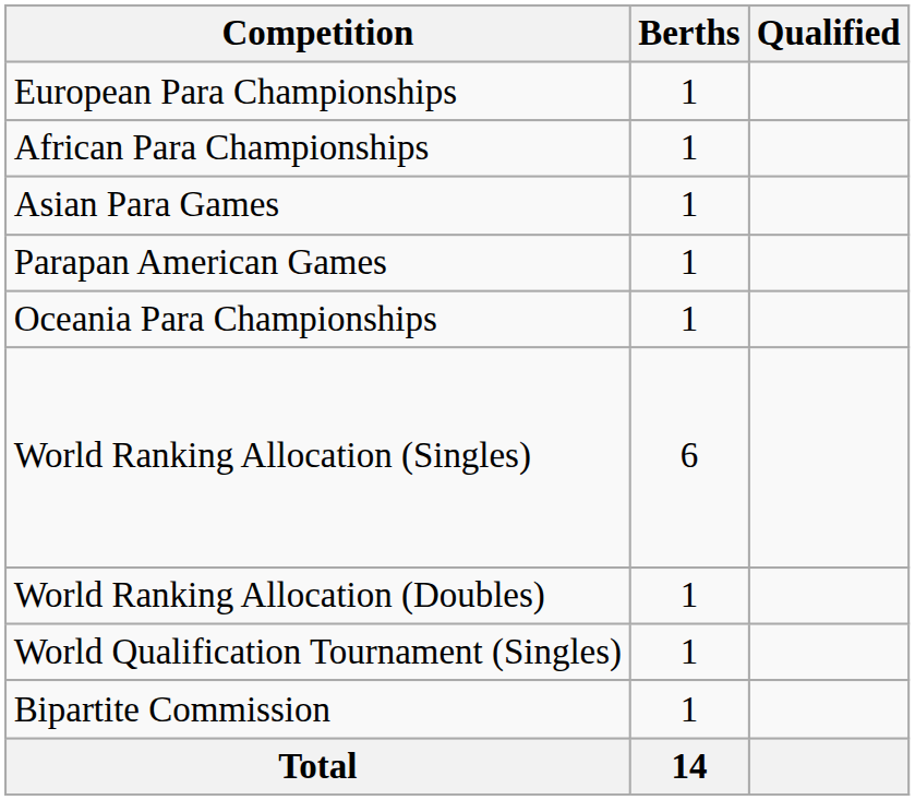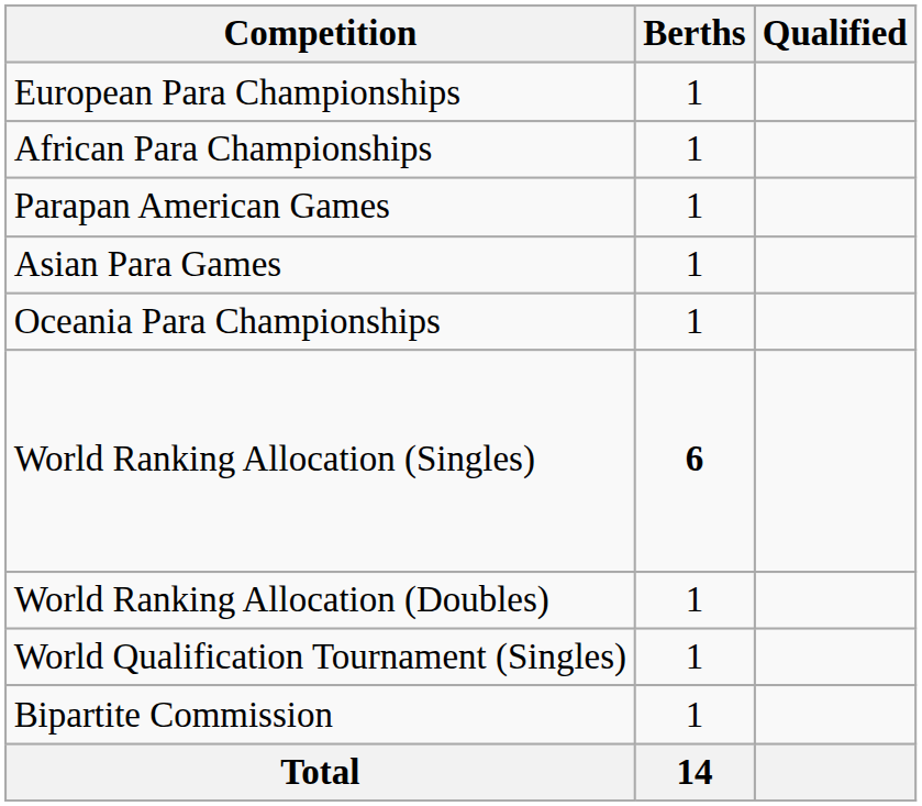 <table class="wikitable">
 <tr>
 <th>Competition</th>
 <th>Berths</th>
 <th>Qualified</th>
 </tr>
 <tr>
 <td>European Para Championships</td>
 <td align=center>1</td>
 <td></td>
 </tr>
 <tr>
 <td>African Para Championships</td>
 <td align=center>1</td>
 <td></td>
 </tr>
 <tr>
-<td>Asian Para Games</td>
+<td>Parapan American Games</td>
 <td align=center>1</td>
 <td></td>
 </tr>
 <tr>
-<td>Parapan American Games</td>
+<td>Asian Para Games</td>
 <td align=center>1</td>
 <td></td>
 </tr>
 <tr>
 <td>Oceania Para Championships</td>
 <td align=center>1</td>
 <td></td>
 </tr>
 <tr>
 <td>World Ranking Allocation (Singles)</td>
-<td align=center>6</td>
+<td align=center><strong>6</strong></td>
 <td><br><br><br><br><br></td>
 </tr>
 <tr>
 <td>World Ranking Allocation (Doubles)</td>
 <td align=center>1</td>
 <td></td>
 </tr>
 <tr>
 <td>World Qualification Tournament (Singles)</td>
 <td align=center>1</td>
 <td></td>
 </tr>
 <tr>
 <td>Bipartite Commission</td>
 <td align=center>1</td>
 <td></td>
 </tr>
 <tr>
 <th>Total</th>
 <th align="center">14</th>
 <th></th>
 </tr>
 </table>
